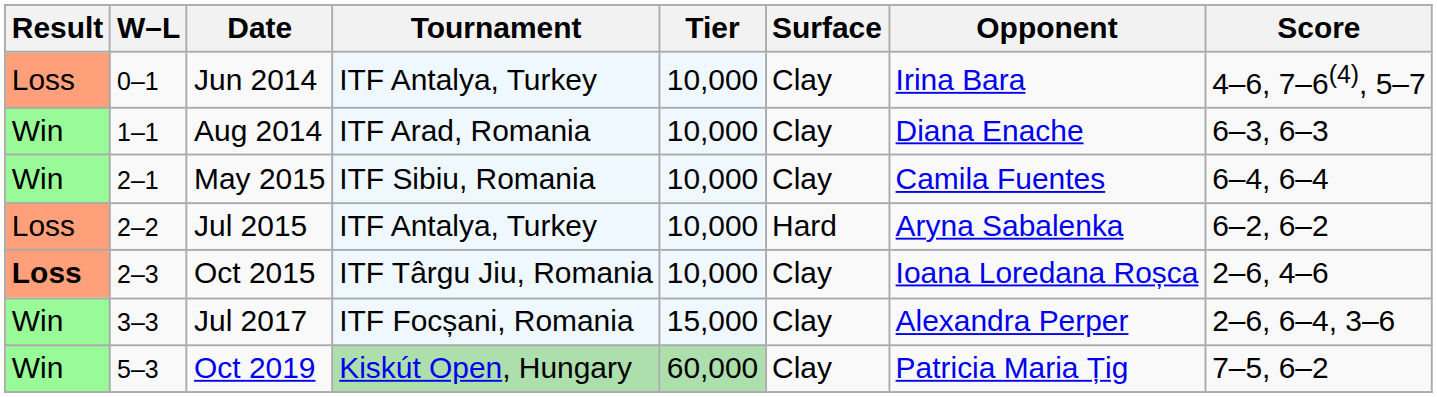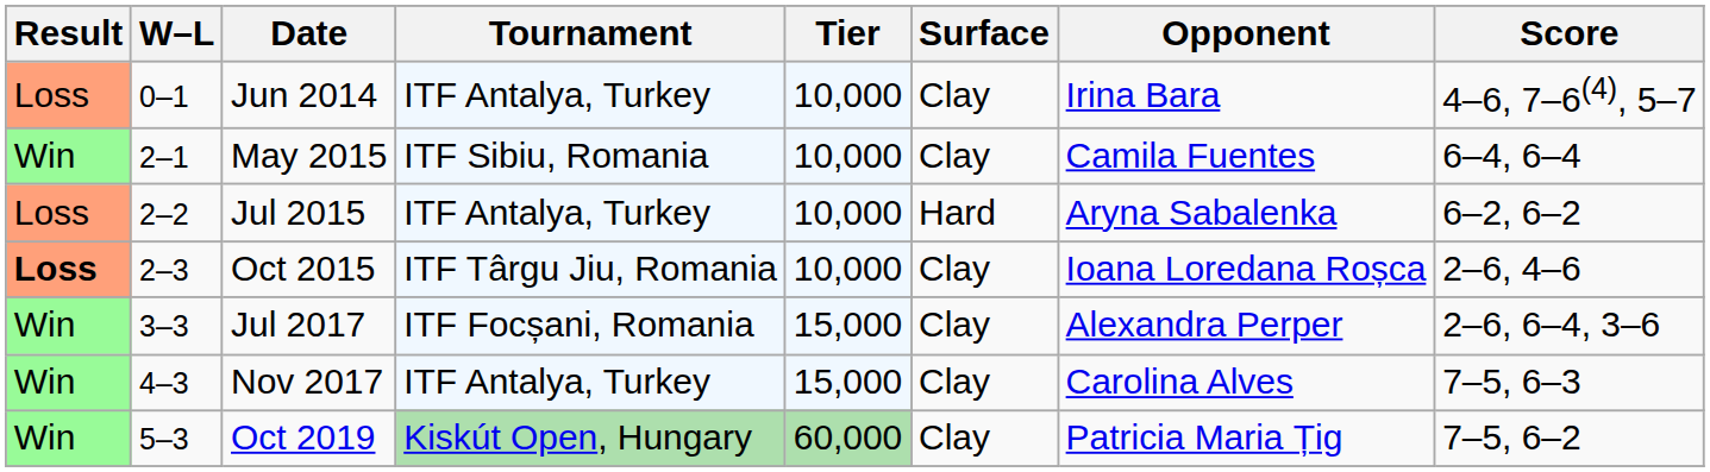 <table class="sortable wikitable">
 <tr>
 <th>Result</th>
 <th class="unsortable">W–L</th>
 <th>Date</th>
 <th>Tournament</th>
 <th>Tier</th>
 <th>Surface</th>
 <th>Opponent</th>
 <th class="unsortable">Score</th>
 </tr>
 <tr>
 <td style="background:#ffa07a;">Loss</td>
 <td><small>0–1</small></td>
 <td>Jun 2014</td>
 <td style="background:#f0f8ff;">ITF Antalya, Turkey</td>
 <td style="background:#f0f8ff;">10,000</td>
 <td>Clay</td>
 <td> <a href='#'>Irina Bara</a></td>
 <td>4–6, 7–6<sup>(4)</sup>, 5–7</td>
-</tr>
-<tr>
-<td style="background:#98fb98;">Win</td>
-<td><small>1–1</small></td>
-<td>Aug 2014</td>
-<td style="background:#f0f8ff;">ITF Arad, Romania</td>
-<td style="background:#f0f8ff;">10,000</td>
-<td>Clay</td>
-<td> <a href='#'>Diana Enache</a></td>
-<td>6–3, 6–3</td>
 </tr>
 <tr>
 <td style="background:#98fb98;">Win</td>
 <td><small>2–1</small></td>
 <td>May 2015</td>
 <td style="background:#f0f8ff;">ITF Sibiu, Romania</td>
 <td style="background:#f0f8ff;">10,000</td>
 <td>Clay</td>
 <td> <a href='#'>Camila Fuentes</a></td>
 <td>6–4, 6–4</td>
 </tr>
 <tr>
 <td style="background:#ffa07a;">Loss</td>
 <td><small>2–2</small></td>
 <td>Jul 2015</td>
 <td style="background:#f0f8ff;">ITF Antalya, Turkey</td>
 <td style="background:#f0f8ff;">10,000</td>
 <td>Hard</td>
 <td> <a href='#'>Aryna Sabalenka</a></td>
 <td>6–2, 6–2</td>
 </tr>
 <tr>
 <td style="background:#ffa07a;"><strong>Loss</strong></td>
 <td><small>2–3</small></td>
 <td>Oct 2015</td>
 <td style="background:#f0f8ff;">ITF Târgu Jiu, Romania</td>
 <td style="background:#f0f8ff;">10,000</td>
 <td>Clay</td>
 <td> <a href='#'>Ioana Loredana Roșca</a></td>
 <td>2–6, 4–6</td>
 </tr>
 <tr>
 <td style="background:#98fb98;">Win</td>
 <td><small>3–3</small></td>
 <td>Jul 2017</td>
 <td style="background:#f0f8ff;">ITF Focșani, Romania</td>
 <td style="background:#f0f8ff;">15,000</td>
 <td>Clay</td>
 <td> <a href='#'>Alexandra Perper</a></td>
 <td>2–6, 6–4, 3–6</td>
 </tr>
 <tr>
 <td style="background:#98fb98;">Win</td>
+<td><small>4–3</small></td>
+<td>Nov 2017</td>
+<td style="background:#f0f8ff;">ITF Antalya, Turkey</td>
+<td style="background:#f0f8ff;">15,000</td>
+<td>Clay</td>
+<td> <a href='#'>Carolina Alves</a></td>
+<td>7–5, 6–3</td>
+</tr>
+<tr>
+<td style="background:#98fb98;">Win</td>
 <td><small>5–3</small></td>
 <td><a href='#'>Oct 2019</a></td>
 <td style="background:#addfad;"><a href='#'>Kiskút Open</a>, Hungary</td>
 <td style="background:#addfad;">60,000</td>
 <td>Clay</td>
 <td> <a href='#'>Patricia Maria Țig</a></td>
 <td>7–5, 6–2</td>
 </tr>
 </table>
